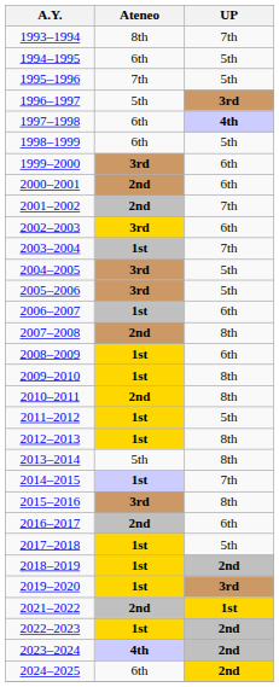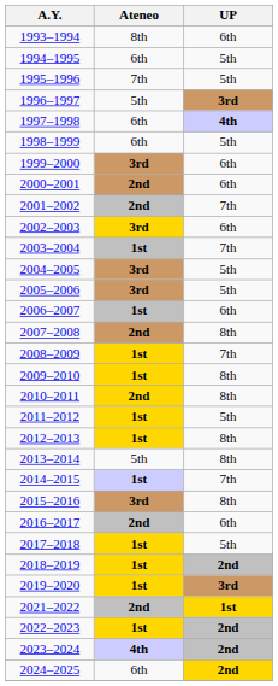 <table class="wikitable" style="text-align: center">
 <tr bgcolor="#efefef">
 <th width=100px>A.Y.</th>
 <th width=100px>Ateneo</th>
 <th width=100px>UP</th>
 </tr>
 <tr>
 <td><a href='#'>1993–1994</a></td>
 <td>8th</td>
-<td>7th</td>
+<td>6th</td>
 </tr>
 <tr>
 <td><a href='#'>1994–1995</a></td>
 <td>6th</td>
 <td>5th</td>
 </tr>
 <tr>
 <td><a href='#'>1995–1996</a></td>
 <td>7th</td>
 <td>5th</td>
 </tr>
 <tr>
 <td><a href='#'>1996–1997</a></td>
 <td>5th</td>
 <td bgcolor=#CC9966><strong>3rd</strong></td>
 </tr>
 <tr>
 <td><a href='#'>1997–1998</a></td>
 <td>6th</td>
 <td bgcolor=#CCCCFF><strong>4th</strong></td>
 </tr>
 <tr>
 <td><a href='#'>1998–1999</a></td>
 <td>6th</td>
 <td>5th</td>
 </tr>
 <tr>
 <td><a href='#'>1999–2000</a></td>
 <td bgcolor=#CC9966><strong>3rd</strong></td>
 <td>6th</td>
 </tr>
 <tr>
 <td><a href='#'>2000–2001</a></td>
 <td bgcolor=#CC9966><strong>2nd</strong></td>
 <td>6th</td>
 </tr>
 <tr>
 <td><a href='#'>2001–2002</a></td>
 <td bgcolor="silver"><strong>2nd</strong></td>
 <td>7th</td>
 </tr>
 <tr>
 <td><a href='#'>2002–2003</a></td>
 <td bgcolor="gold"><strong>3rd</strong></td>
 <td>6th</td>
 </tr>
 <tr>
 <td><a href='#'>2003–2004</a></td>
 <td bgcolor="silver"><strong>1st</strong></td>
 <td>7th</td>
 </tr>
 <tr>
 <td><a href='#'>2004–2005</a></td>
 <td bgcolor=#CC9966><strong>3rd</strong></td>
 <td>5th</td>
 </tr>
 <tr>
 <td><a href='#'>2005–2006</a></td>
 <td bgcolor=#CC9966><strong>3rd</strong></td>
 <td>5th</td>
 </tr>
 <tr>
 <td><a href='#'>2006–2007</a></td>
 <td bgcolor="silver"><strong>1st</strong></td>
 <td>6th</td>
 </tr>
 <tr>
 <td><a href='#'>2007–2008</a></td>
 <td bgcolor=#CC9966><strong>2nd</strong></td>
 <td>8th</td>
 </tr>
 <tr>
 <td><a href='#'>2008–2009</a></td>
 <td bgcolor="gold"><strong>1st</strong></td>
-<td>6th</td>
+<td>7th</td>
 </tr>
 <tr>
 <td><a href='#'>2009–2010</a></td>
 <td bgcolor="gold"><strong>1st</strong></td>
 <td>8th</td>
 </tr>
 <tr>
 <td><a href='#'>2010–2011</a></td>
 <td bgcolor="gold"><strong>2nd</strong></td>
 <td>8th</td>
 </tr>
 <tr>
 <td><a href='#'>2011–2012</a></td>
 <td bgcolor="gold"><strong>1st</strong></td>
 <td>5th</td>
 </tr>
 <tr>
 <td><a href='#'>2012–2013</a></td>
 <td bgcolor="gold"><strong>1st</strong></td>
 <td>8th</td>
 </tr>
 <tr>
 <td><a href='#'>2013–2014</a></td>
 <td>5th</td>
 <td>8th</td>
 </tr>
 <tr>
 <td><a href='#'>2014–2015</a></td>
 <td bgcolor=#CCCCFF><strong>1st</strong></td>
 <td>7th</td>
 </tr>
 <tr>
 <td><a href='#'>2015–2016</a></td>
 <td bgcolor=#CC9966><strong>3rd</strong></td>
 <td>8th</td>
 </tr>
 <tr>
 <td><a href='#'>2016–2017</a></td>
 <td bgcolor="silver"><strong>2nd</strong></td>
 <td>6th</td>
 </tr>
 <tr>
 <td><a href='#'>2017–2018</a></td>
 <td bgcolor="gold"><strong>1st</strong></td>
 <td>5th</td>
 </tr>
 <tr>
 <td><a href='#'>2018–2019</a></td>
 <td bgcolor="gold"><strong>1st</strong></td>
 <td bgcolor="silver"><strong>2nd</strong></td>
 </tr>
 <tr>
 <td><a href='#'>2019–2020</a></td>
 <td bgcolor="gold"><strong>1st</strong></td>
 <td bgcolor=#CC9966><strong>3rd</strong></td>
 </tr>
 <tr>
 <td><a href='#'>2021–2022</a></td>
 <td bgcolor="silver"><strong>2nd</strong></td>
 <td bgcolor="gold"><strong>1st</strong></td>
 </tr>
 <tr>
 <td><a href='#'>2022–2023</a></td>
 <td bgcolor="gold"><strong>1st</strong></td>
 <td bgcolor="silver"><strong>2nd</strong></td>
 </tr>
 <tr>
 <td><a href='#'>2023–2024</a></td>
 <td bgcolor=#CCCCFF><strong>4th</strong></td>
 <td bgcolor="silver"><strong>2nd</strong></td>
 </tr>
 <tr>
 <td><a href='#'>2024–2025</a></td>
 <td>6th</td>
 <td bgcolor="gold"><strong>2nd</strong></td>
 </tr>
 <tr>
 </tr>
 </table>
